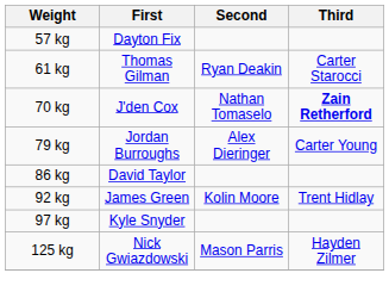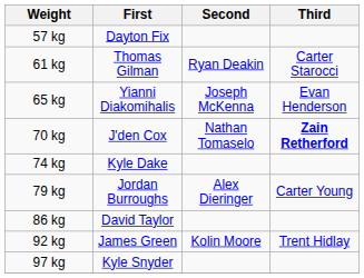 <table class="wikitable" style="text-align: center;">
 <tr>
 <th style="width:100px;">Weight</th>
 <th style="width:100px;">First</th>
 <th style="width:100px;">Second</th>
 <th style="width:100px;">Third</th>
 </tr>
 <tr>
 <td>57 kg</td>
 <td><a href='#'>Dayton Fix</a></td>
 <td></td>
 <td></td>
 </tr>
 <tr>
 <td>61 kg</td>
 <td><a href='#'>Thomas Gilman</a></td>
 <td><a href='#'>Ryan Deakin</a></td>
 <td><a href='#'>Carter Starocci</a></td>
 </tr>
 <tr>
+<td>65 kg</td>
+<td><a href='#'>Yianni Diakomihalis</a></td>
+<td><a href='#'>Joseph McKenna</a></td>
+<td><a href='#'>Evan Henderson</a></td>
+</tr>
+<tr>
 <td>70 kg</td>
 <td><a href='#'>J'den Cox</a></td>
 <td><a href='#'>Nathan Tomaselo</a></td>
 <td><strong><a href='#'>Zain Retherford</a></strong></td>
+</tr>
+<tr>
+<td>74 kg</td>
+<td><a href='#'>Kyle Dake</a></td>
+<td></td>
+<td></td>
 </tr>
 <tr>
 <td>79 kg</td>
 <td><a href='#'>Jordan Burroughs</a></td>
 <td><a href='#'>Alex Dieringer</a></td>
 <td><a href='#'>Carter Young</a></td>
 </tr>
 <tr>
 <td>86 kg</td>
 <td><a href='#'>David Taylor</a></td>
 <td></td>
 <td></td>
 </tr>
 <tr>
 <td>92 kg</td>
 <td><a href='#'>James Green</a></td>
 <td><a href='#'>Kolin Moore</a></td>
 <td><a href='#'>Trent Hidlay</a></td>
 </tr>
 <tr>
 <td>97 kg</td>
 <td><a href='#'>Kyle Snyder</a></td>
 <td></td>
 <td></td>
 </tr>
 <tr>
-<td>125 kg</td>
-<td><a href='#'>Nick Gwiazdowski</a></td>
-<td><a href='#'>Mason Parris</a></td>
-<td><a href='#'>Hayden Zilmer</a></td>
-</tr>
-<tr>
 </tr>
 </table>
